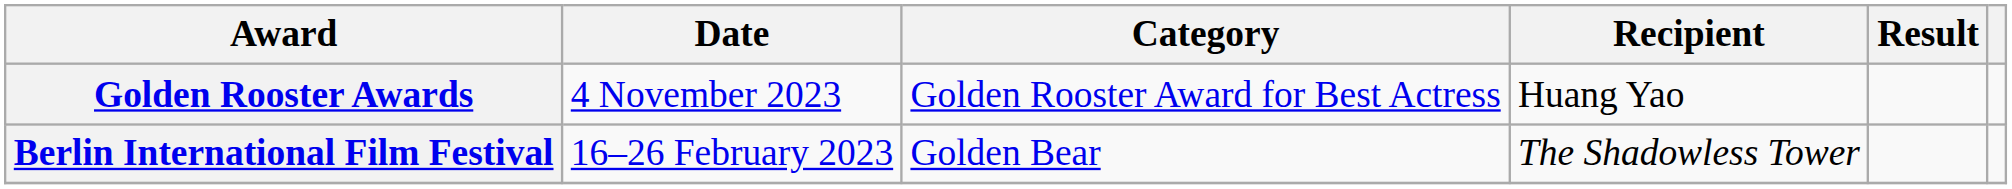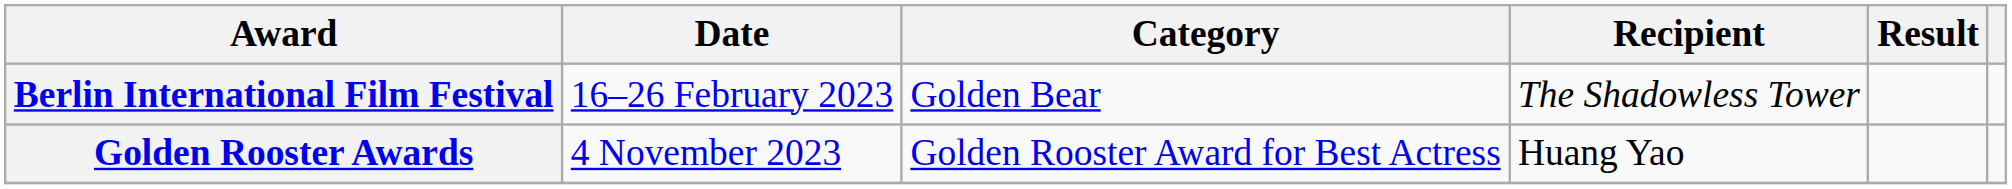 <table class="wikitable sortable plainrowheaders">
 <tr>
 <th>Award</th>
 <th>Date</th>
 <th>Category</th>
 <th>Recipient</th>
 <th>Result</th>
 <th></th>
 </tr>
 <tr>
+<th scope=row><a href='#'>Berlin International Film Festival</a></th>
+<td><a href='#'>16–26 February 2023</a></td>
+<td><a href='#'>Golden Bear</a></td>
+<td><em>The Shadowless Tower</em></td>
+<td></td>
+<td align=center rowspan=1></td>
+</tr>
+<tr>
 <th scope=row><a href='#'>Golden Rooster Awards</a></th>
 <td><a href='#'>4 November 2023</a></td>
 <td><a href='#'>Golden Rooster Award for Best Actress</a></td>
 <td>Huang Yao</td>
 <td></td>
 <td align=center rowspan=1></td>
 </tr>
 <tr>
-<th scope=row><a href='#'>Berlin International Film Festival</a></th>
-<td><a href='#'>16–26 February 2023</a></td>
-<td><a href='#'>Golden Bear</a></td>
-<td><em>The Shadowless Tower</em></td>
-<td></td>
-<td align=center rowspan=1></td>
-</tr>
-<tr>
 </tr>
 </table>
